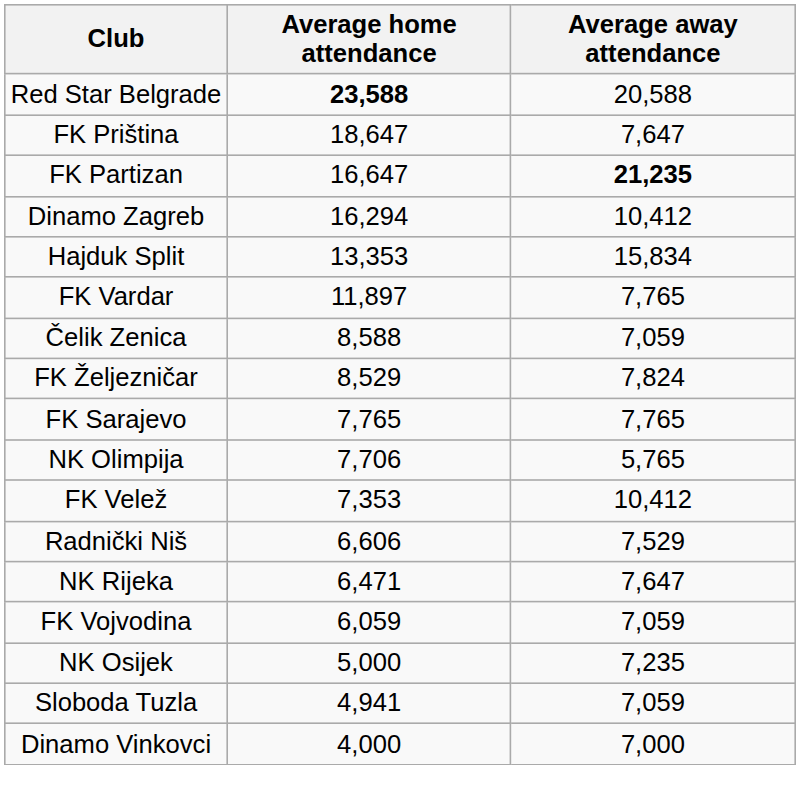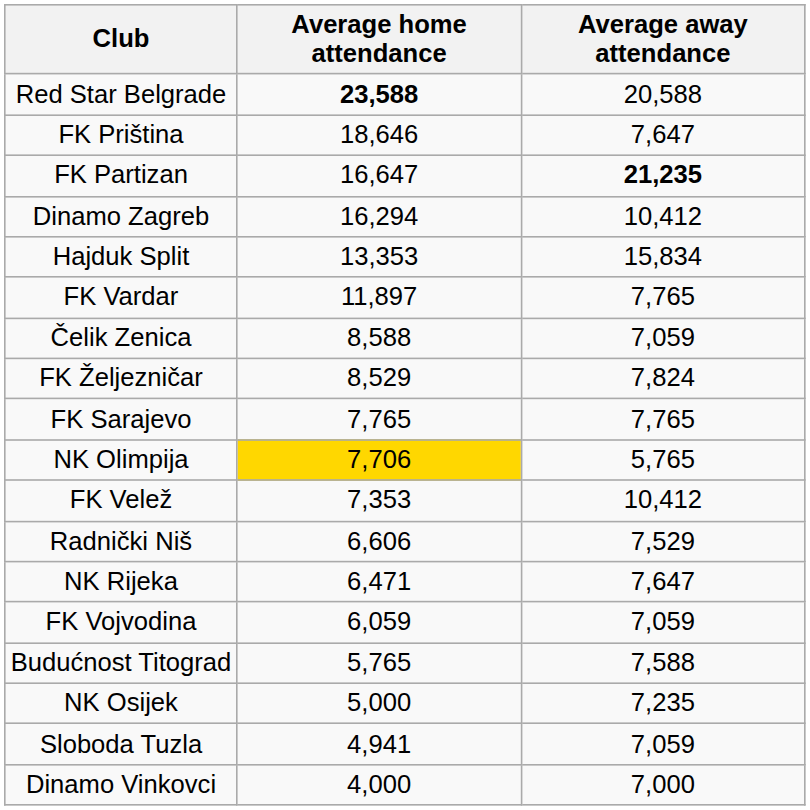 <table class="wikitable sortable" style="text-align:center">
 <tr>
 <th class="unsortable">Club</th>
 <th width=170>Average home attendance</th>
 <th width=170>Average away attendance</th>
 </tr>
 <tr>
 <td rowspan="1">Red Star Belgrade</td>
 <td><strong>23,588</strong></td>
 <td>20,588</td>
 </tr>
 <tr>
 <td rowspan="1">FK Priština</td>
-<td>18,647</td>
+<td>18,646</td>
 <td>7,647</td>
 </tr>
 <tr>
 <td rowspan="1">FK Partizan</td>
 <td>16,647</td>
 <td><strong>21,235</strong></td>
 </tr>
 <tr>
 <td rowspan="1">Dinamo Zagreb</td>
 <td>16,294</td>
 <td>10,412</td>
 </tr>
 <tr>
 <td rowspan="1">Hajduk Split</td>
 <td>13,353</td>
 <td>15,834</td>
 </tr>
 <tr>
 <td rowspan="1">FK Vardar</td>
 <td>11,897</td>
 <td>7,765</td>
 </tr>
 <tr>
 <td rowspan="1">Čelik Zenica</td>
 <td>8,588</td>
 <td>7,059</td>
 </tr>
 <tr>
 <td rowspan="1">FK Željezničar</td>
 <td>8,529</td>
 <td>7,824</td>
 </tr>
 <tr>
 <td rowspan="1">FK Sarajevo</td>
 <td>7,765</td>
 <td>7,765</td>
 </tr>
 <tr>
 <td rowspan="1">NK Olimpija</td>
-<td>7,706</td>
+<td style="background: gold;">7,706</td>
 <td>5,765</td>
 </tr>
 <tr>
 <td rowspan="1">FK Velež</td>
 <td>7,353</td>
 <td>10,412</td>
 </tr>
 <tr>
 <td rowspan="1">Radnički Niš</td>
 <td>6,606</td>
 <td>7,529</td>
 </tr>
 <tr>
 <td rowspan="1">NK Rijeka</td>
 <td>6,471</td>
 <td>7,647</td>
 </tr>
 <tr>
 <td rowspan="1">FK Vojvodina</td>
 <td>6,059</td>
 <td>7,059</td>
 </tr>
 <tr>
+<td rowspan="1">Budućnost Titograd</td>
+<td>5,765</td>
+<td>7,588</td>
+</tr>
+<tr>
 <td rowspan="1">NK Osijek</td>
 <td>5,000</td>
 <td>7,235</td>
 </tr>
 <tr>
 <td rowspan="1">Sloboda Tuzla</td>
 <td>4,941</td>
 <td>7,059</td>
 </tr>
 <tr>
 <td rowspan="1">Dinamo Vinkovci</td>
 <td>4,000</td>
 <td>7,000</td>
 </tr>
 </table>
